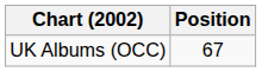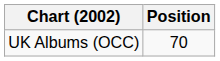 <table class="wikitable">
 <tr>
 <th>Chart (2002)</th>
 <th>Position</th>
 </tr>
 <tr>
 <td>UK Albums (OCC)</td>
-<td style="text-align:center;">67</td>
+<td style="text-align:center;">70</td>
 </tr>
 </table>
